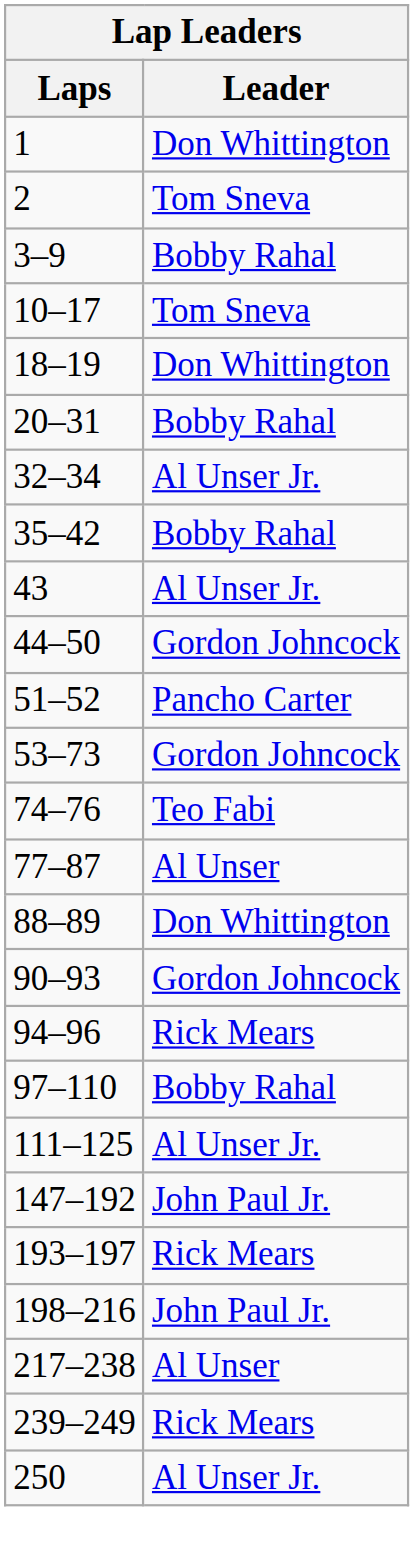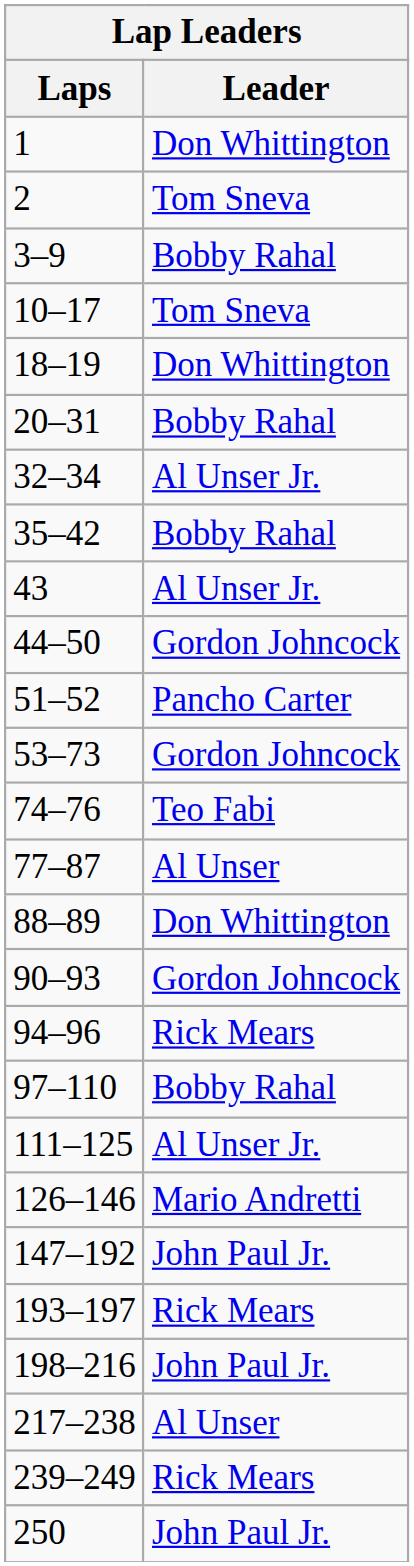 <table class="wikitable">
 <tr>
 <th colspan=2>Lap Leaders</th>
 </tr>
 <tr>
 <th>Laps</th>
 <th>Leader</th>
 </tr>
 <tr>
 <td>1</td>
 <td><a href='#'>Don Whittington</a></td>
 </tr>
 <tr>
 <td>2</td>
 <td><a href='#'>Tom Sneva</a></td>
 </tr>
 <tr>
 <td>3–9</td>
 <td><a href='#'>Bobby Rahal</a></td>
 </tr>
 <tr>
 <td>10–17</td>
 <td><a href='#'>Tom Sneva</a></td>
 </tr>
 <tr>
 <td>18–19</td>
 <td><a href='#'>Don Whittington</a></td>
 </tr>
 <tr>
 <td>20–31</td>
 <td><a href='#'>Bobby Rahal</a></td>
 </tr>
 <tr>
 <td>32–34</td>
 <td><a href='#'>Al Unser Jr.</a></td>
 </tr>
 <tr>
 <td>35–42</td>
 <td><a href='#'>Bobby Rahal</a></td>
 </tr>
 <tr>
 <td>43</td>
 <td><a href='#'>Al Unser Jr.</a></td>
 </tr>
 <tr>
 <td>44–50</td>
 <td><a href='#'>Gordon Johncock</a></td>
 </tr>
 <tr>
 <td>51–52</td>
 <td><a href='#'>Pancho Carter</a></td>
 </tr>
 <tr>
 <td>53–73</td>
 <td><a href='#'>Gordon Johncock</a></td>
 </tr>
 <tr>
 <td>74–76</td>
 <td><a href='#'>Teo Fabi</a></td>
 </tr>
 <tr>
 <td>77–87</td>
 <td><a href='#'>Al Unser</a></td>
 </tr>
 <tr>
 <td>88–89</td>
 <td><a href='#'>Don Whittington</a></td>
 </tr>
 <tr>
 <td>90–93</td>
 <td><a href='#'>Gordon Johncock</a></td>
 </tr>
 <tr>
 <td>94–96</td>
 <td><a href='#'>Rick Mears</a></td>
 </tr>
 <tr>
 <td>97–110</td>
 <td><a href='#'>Bobby Rahal</a></td>
 </tr>
 <tr>
 <td>111–125</td>
 <td><a href='#'>Al Unser Jr.</a></td>
 </tr>
 <tr>
+<td>126–146</td>
+<td><a href='#'>Mario Andretti</a></td>
+</tr>
+<tr>
 <td>147–192</td>
 <td><a href='#'>John Paul Jr.</a></td>
 </tr>
 <tr>
 <td>193–197</td>
 <td><a href='#'>Rick Mears</a></td>
 </tr>
 <tr>
 <td>198–216</td>
 <td><a href='#'>John Paul Jr.</a></td>
 </tr>
 <tr>
 <td>217–238</td>
 <td><a href='#'>Al Unser</a></td>
 </tr>
 <tr>
 <td>239–249</td>
 <td><a href='#'>Rick Mears</a></td>
 </tr>
 <tr>
 <td>250</td>
-<td><a href='#'>Al Unser Jr.</a></td>
+<td><a href='#'>John Paul Jr.</a></td>
 </tr>
 </table>
